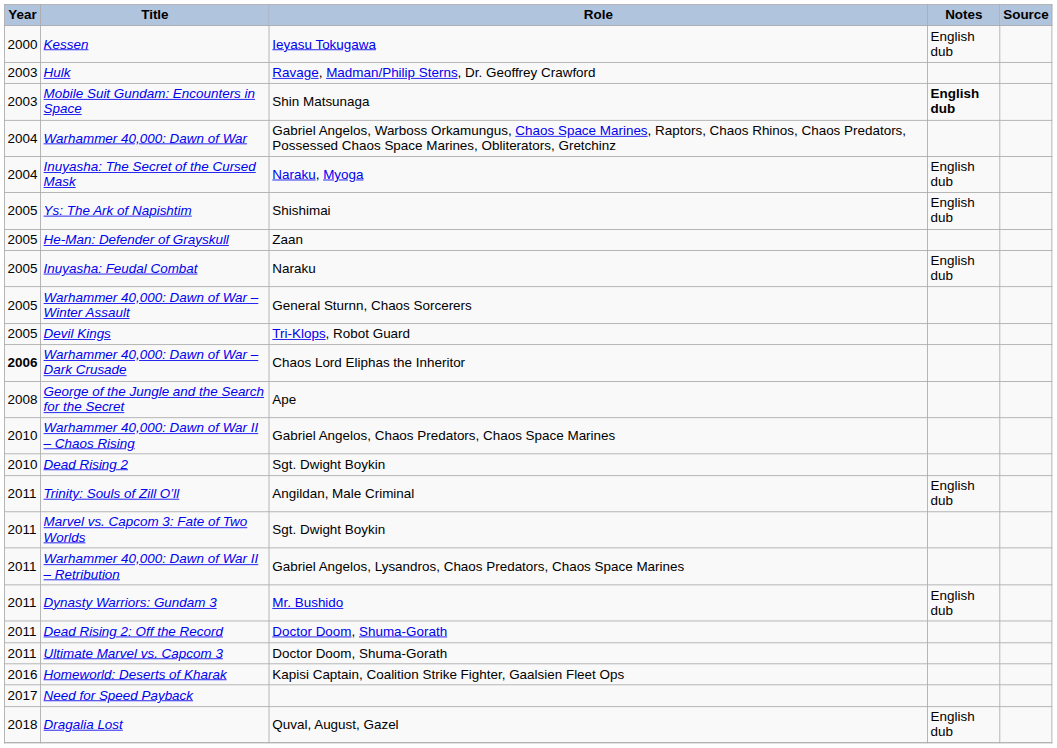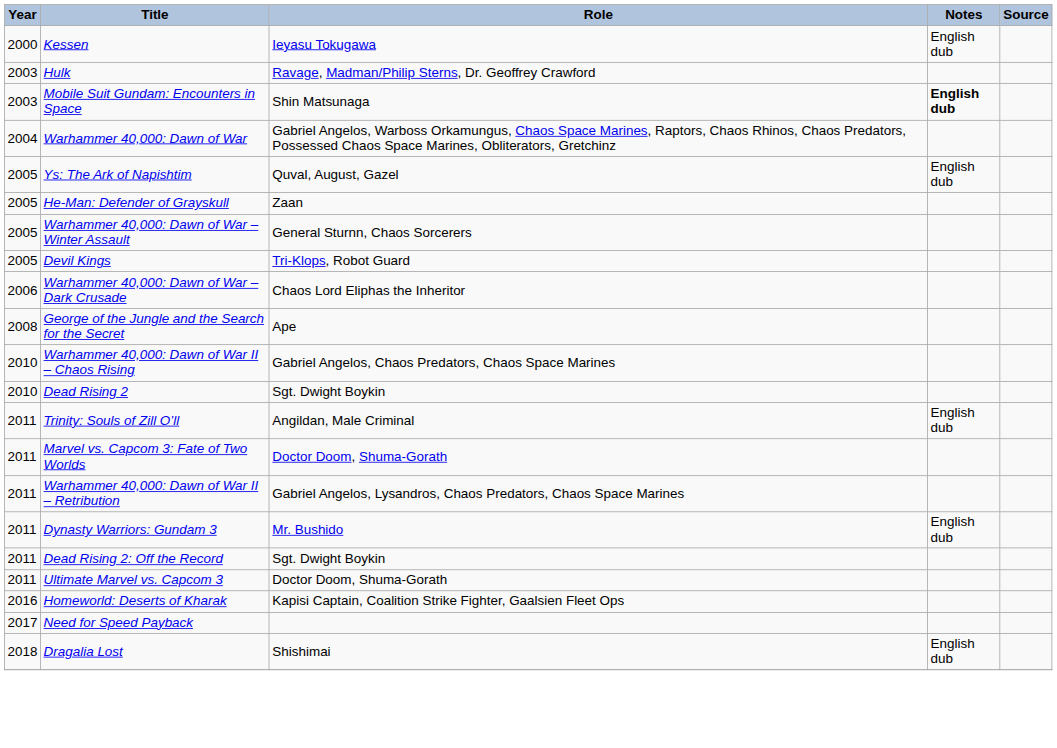 <table class="wikitable sortable plainrowheaders" style="width=100%; font-size: 100%;">
 <tr>
 <th style="background:#b0c4de;">Year</th>
 <th style="background:#b0c4de;">Title</th>
 <th style="background:#b0c4de;">Role</th>
 <th style="background:#b0c4de;">Notes</th>
 <th style="background:#b0c4de;">Source</th>
 </tr>
 <tr>
 <td>2000</td>
 <td><em><a href='#'>Kessen</a></em></td>
 <td><a href='#'>Ieyasu Tokugawa</a></td>
 <td>English dub</td>
 <td></td>
 </tr>
 <tr>
 <td>2003</td>
 <td><em><a href='#'>Hulk</a></em></td>
 <td><a href='#'>Ravage</a>, <a href='#'>Madman/Philip Sterns</a>, Dr. Geoffrey Crawford</td>
 <td></td>
 </tr>
 <tr>
 <td>2003</td>
 <td><em><a href='#'>Mobile Suit Gundam: Encounters in Space</a></em></td>
 <td>Shin Matsunaga</td>
 <td><strong>English dub</strong></td>
 <td></td>
 </tr>
 <tr>
 <td>2004</td>
 <td><em><a href='#'>Warhammer 40,000: Dawn of War</a></em></td>
 <td>Gabriel Angelos, Warboss Orkamungus, <a href='#'>Chaos Space Marines</a>, Raptors, Chaos Rhinos, Chaos Predators, Possessed Chaos Space Marines, Obliterators, Gretchinz</td>
 <td></td>
 <td></td>
 </tr>
 <tr>
-<td>2004</td>
-<td><em><a href='#'>Inuyasha: The Secret of the Cursed Mask</a></em></td>
-<td><a href='#'>Naraku</a>, <a href='#'>Myoga</a></td>
-<td>English dub</td>
-<td></td>
-</tr>
-<tr>
 <td>2005</td>
 <td><em><a href='#'>Ys: The Ark of Napishtim</a></em></td>
-<td>Shishimai</td>
+<td>Quval, August, Gazel</td>
 <td>English dub</td>
 <td></td>
 </tr>
 <tr>
 <td>2005</td>
 <td><em><a href='#'>He-Man: Defender of Grayskull</a></em></td>
 <td>Zaan</td>
 <td></td>
-<td></td>
-</tr>
-<tr>
-<td>2005</td>
-<td><em><a href='#'>Inuyasha: Feudal Combat</a></em></td>
-<td>Naraku</td>
-<td>English dub</td>
 <td></td>
 </tr>
 <tr>
 <td>2005</td>
 <td><em><a href='#'>Warhammer 40,000: Dawn of War – Winter Assault</a></em></td>
 <td>General Sturnn, Chaos Sorcerers</td>
 <td></td>
 <td></td>
 </tr>
 <tr>
 <td>2005</td>
 <td><em><a href='#'>Devil Kings</a></em></td>
 <td><a href='#'>Tri-Klops</a>, Robot Guard</td>
 <td></td>
 <td></td>
 </tr>
 <tr>
-<td><strong>2006</strong></td>
+<td>2006</td>
 <td><em><a href='#'>Warhammer 40,000: Dawn of War – Dark Crusade</a></em></td>
 <td>Chaos Lord Eliphas the Inheritor</td>
 <td></td>
 <td></td>
 </tr>
 <tr>
 <td>2008</td>
 <td><em><a href='#'>George of the Jungle and the Search for the Secret</a></em></td>
 <td>Ape</td>
 <td></td>
 <td></td>
 </tr>
 <tr>
 <td>2010</td>
 <td><em><a href='#'>Warhammer 40,000: Dawn of War II – Chaos Rising</a></em></td>
 <td>Gabriel Angelos, Chaos Predators, Chaos Space Marines</td>
 <td></td>
 <td></td>
 </tr>
 <tr>
 <td>2010</td>
 <td><em><a href='#'>Dead Rising 2</a></em></td>
 <td>Sgt. Dwight Boykin</td>
 <td></td>
 <td></td>
 </tr>
 <tr>
 <td>2011</td>
 <td><em><a href='#'>Trinity: Souls of Zill O’ll</a></em></td>
 <td>Angildan, Male Criminal</td>
 <td>English dub</td>
 <td></td>
 </tr>
 <tr>
 <td>2011</td>
 <td><em><a href='#'>Marvel vs. Capcom 3: Fate of Two Worlds</a></em></td>
-<td>Sgt. Dwight Boykin</td>
+<td><a href='#'>Doctor Doom</a>, <a href='#'>Shuma-Gorath</a></td>
 <td></td>
 <td></td>
 </tr>
 <tr>
 <td>2011</td>
 <td><em><a href='#'>Warhammer 40,000: Dawn of War II – Retribution</a></em></td>
 <td>Gabriel Angelos, Lysandros, Chaos Predators, Chaos Space Marines</td>
 <td></td>
 <td> </td>
 </tr>
 <tr>
 <td>2011</td>
 <td><em><a href='#'>Dynasty Warriors: Gundam 3</a></em></td>
 <td><a href='#'>Mr. Bushido</a></td>
 <td>English dub</td>
 <td></td>
 </tr>
 <tr>
 <td>2011</td>
 <td><em><a href='#'>Dead Rising 2: Off the Record</a></em></td>
-<td><a href='#'>Doctor Doom</a>, <a href='#'>Shuma-Gorath</a></td>
+<td>Sgt. Dwight Boykin</td>
 <td></td>
 <td></td>
 </tr>
 <tr>
 <td>2011</td>
 <td><em><a href='#'>Ultimate Marvel vs. Capcom 3</a></em></td>
 <td>Doctor Doom, Shuma-Gorath</td>
 <td></td>
 <td></td>
 </tr>
 <tr>
 <td>2016</td>
 <td><em><a href='#'>Homeworld: Deserts of Kharak</a></em></td>
 <td>Kapisi Captain, Coalition Strike Fighter, Gaalsien Fleet Ops</td>
 <td></td>
 <td> </td>
 </tr>
 <tr>
 <td>2017</td>
 <td><em><a href='#'>Need for Speed Payback</a></em></td>
 <td></td>
 <td></td>
 <td></td>
 </tr>
 <tr>
 <td>2018</td>
 <td><em><a href='#'>Dragalia Lost</a></em></td>
-<td>Quval, August, Gazel</td>
+<td>Shishimai</td>
 <td>English dub</td>
 <td></td>
 </tr>
 <tr>
 </tr>
 </table>
